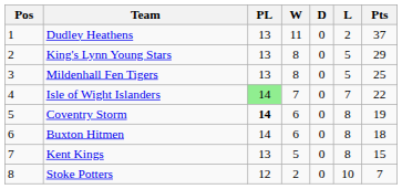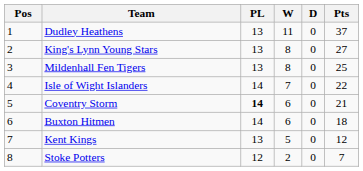 <table class=wikitable width="500">
 <tr>
 <th>Pos</th>
 <th>Team</th>
 <th>PL</th>
 <th>W</th>
 <th>D</th>
-<th>L</th>
 <th>Pts</th>
 </tr>
 <tr>
 <td>1</td>
 <td><a href='#'>Dudley Heathens</a></td>
 <td align="center">13</td>
 <td align="center">11</td>
 <td align="center">0</td>
-<td align="center">2</td>
 <td align="center">37</td>
 </tr>
 <tr>
 <td>2</td>
 <td><a href='#'>King's Lynn Young Stars</a></td>
 <td align="center">13</td>
 <td align="center">8</td>
 <td align="center">0</td>
-<td align="center">5</td>
-<td align="center">29</td>
+<td align="center">27</td>
 </tr>
 <tr>
 <td>3</td>
 <td><a href='#'>Mildenhall Fen Tigers</a></td>
 <td align="center">13</td>
 <td align="center">8</td>
 <td align="center">0</td>
-<td align="center">5</td>
 <td align="center">25</td>
 </tr>
 <tr>
 <td>4</td>
 <td><a href='#'>Isle of Wight Islanders</a></td>
-<td align="center" style="background: lightgreen;">14</td>
+<td align="center">14</td>
 <td align="center">7</td>
 <td align="center">0</td>
-<td align="center">7</td>
 <td align="center">22</td>
 </tr>
 <tr>
 <td>5</td>
 <td><a href='#'>Coventry Storm</a></td>
 <td align="center"><strong>14</strong></td>
 <td align="center">6</td>
 <td align="center">0</td>
-<td align="center">8</td>
-<td align="center">19</td>
+<td align="center">21</td>
 </tr>
 <tr>
 <td>6</td>
 <td><a href='#'>Buxton Hitmen</a></td>
 <td align="center">14</td>
 <td align="center">6</td>
 <td align="center">0</td>
-<td align="center">8</td>
 <td align="center">18</td>
 </tr>
 <tr>
 <td>7</td>
 <td><a href='#'>Kent Kings</a></td>
 <td align="center">13</td>
 <td align="center">5</td>
 <td align="center">0</td>
-<td align="center">8</td>
-<td align="center">15</td>
+<td align="center">12</td>
 </tr>
 <tr>
 <td>8</td>
 <td><a href='#'>Stoke Potters</a></td>
 <td align="center">12</td>
 <td align="center">2</td>
 <td align="center">0</td>
-<td align="center">10</td>
 <td align="center">7</td>
 </tr>
 </table>
